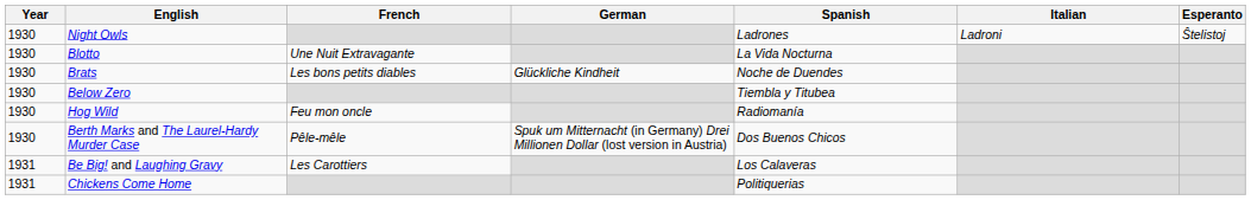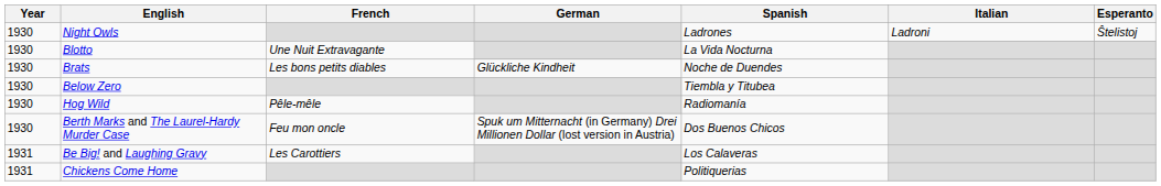 <table class="wikitable sortable sticky-header" style="width:81%;">
 <tr>
 <th width=5%>Year</th>
 <th width=19%>English</th>
 <th style="width:19%;">French</th>
 <th style="width:19%;">German</th>
 <th style="width:19%;">Spanish</th>
 <th style="width:19%;">Italian</th>
 <th style="width:19%;">Esperanto</th>
 </tr>
 <tr>
 <td>1930</td>
 <td><em><a href='#'>Night Owls</a></em></td>
 <td style="background: #dcdcdc;"></td>
 <td style="background: #dcdcdc;"></td>
 <td><em>Ladrones</em><br></td>
 <td><em>Ladroni</em><br></td>
 <td><em>Ŝtelistoj</em><br></td>
 </tr>
 <tr>
 <td>1930</td>
 <td><em><a href='#'>Blotto</a></em></td>
 <td><em>Une Nuit Extravagante</em><br></td>
 <td style="background: #dcdcdc;"></td>
 <td><em>La Vida Nocturna</em> <br></td>
 <td style="background: #dcdcdc;"></td>
 <td style="background: #dcdcdc;"></td>
 </tr>
 <tr>
 <td>1930</td>
 <td><em><a href='#'>Brats</a></em></td>
 <td><em>Les bons petits diables</em><br></td>
 <td><em>Glückliche Kindheit</em><br></td>
 <td><em>Noche de Duendes</em><br></td>
 <td style="background: #dcdcdc;"></td>
 <td style="background: #dcdcdc;"></td>
 </tr>
 <tr>
 <td>1930</td>
 <td><em><a href='#'>Below Zero</a></em></td>
 <td style="background: #dcdcdc;"></td>
 <td style="background: #dcdcdc;"></td>
 <td><em>Tiembla y Titubea</em><br></td>
 <td style="background: #dcdcdc;"></td>
 <td style="background: #dcdcdc;"></td>
 </tr>
 <tr>
 <td>1930</td>
 <td><em><a href='#'>Hog Wild</a></em></td>
-<td><em>Feu mon oncle</em><br></td>
+<td><em>Pêle-mêle</em><br></td>
 <td style="background: #dcdcdc;"></td>
 <td><em>Radiomanía</em><br></td>
 <td style="background: #dcdcdc;"></td>
 <td style="background: #dcdcdc;"></td>
 </tr>
 <tr>
 <td>1930</td>
 <td><em><a href='#'>Berth Marks</a></em> and <em><a href='#'>The Laurel-Hardy Murder Case</a></em></td>
-<td><em>Pêle-mêle</em><br></td>
+<td><em>Feu mon oncle</em><br></td>
 <td><em>Spuk um Mitternacht</em> (in Germany) <em>Drei Millionen Dollar</em> (lost version in Austria) <br></td>
 <td><em>Dos Buenos Chicos</em><br></td>
 <td style="background: #dcdcdc;"></td>
 <td style="background: #dcdcdc;"></td>
 </tr>
 <tr>
 <td>1931</td>
 <td><em><a href='#'>Be Big!</a></em> and <em><a href='#'>Laughing Gravy</a></em></td>
 <td><em>Les Carottiers</em><br></td>
 <td style="background: #dcdcdc;"></td>
 <td><em>Los Calaveras</em><br></td>
 <td style="background: #dcdcdc;"></td>
 <td style="background: #dcdcdc;"></td>
 </tr>
 <tr>
 <td>1931</td>
 <td><em><a href='#'>Chickens Come Home</a></em></td>
 <td style="background: #dcdcdc;"></td>
 <td style="background: #dcdcdc;"></td>
 <td><em>Politiquerias</em><br></td>
 <td style="background: #dcdcdc;"></td>
 <td style="background: #dcdcdc;"></td>
 </tr>
 </table>
